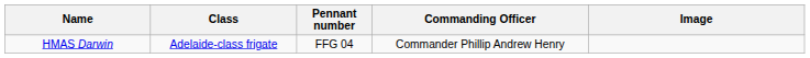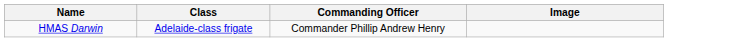 <table class="wikitable" style="text-align:center">
 <tr style="background:#cccccc">
 <th scope="col" style="width: 200px;">Name</th>
 <th scope="col" style="width: 200px;">Class</th>
-<th scope="col" style="width: 100px;">Pennant number</th>
 <th scope="col" style="width: 300px;">Commanding Officer</th>
 <th scope="col" style="width: 300px;">Image</th>
 </tr>
 <tr>
 <td><a href='#'>HMAS <em>Darwin</em></a></td>
 <td><a href='#'>Adelaide-class frigate</a></td>
-<td>FFG 04</td>
 <td>Commander Phillip Andrew Henry</td>
 <td></td>
 </tr>
 </table>
